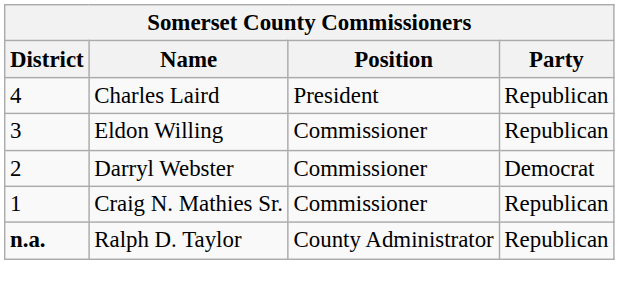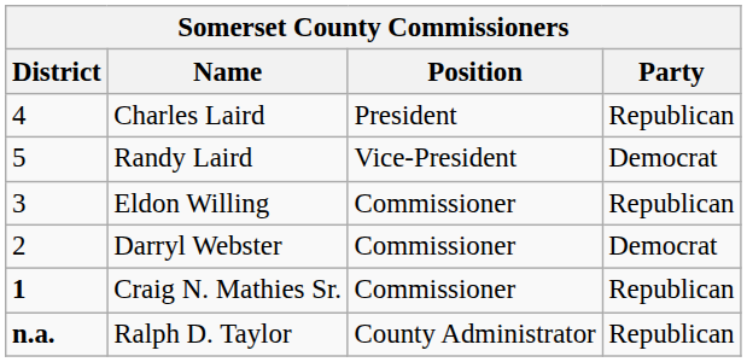 <table class="wikitable">
 <tr>
 <th colspan="4">Somerset County Commissioners</th>
 </tr>
 <tr>
 <th>District</th>
 <th>Name</th>
 <th>Position</th>
 <th>Party</th>
 </tr>
 <tr>
 <td>4</td>
 <td>Charles Laird</td>
 <td>President</td>
 <td>Republican</td>
 </tr>
 <tr>
+<td>5</td>
+<td>Randy Laird</td>
+<td>Vice-President</td>
+<td>Democrat</td>
+</tr>
+<tr>
 <td>3</td>
 <td>Eldon Willing</td>
 <td>Commissioner</td>
 <td>Republican</td>
 </tr>
 <tr>
 <td>2</td>
 <td>Darryl Webster</td>
 <td>Commissioner</td>
 <td>Democrat</td>
 </tr>
 <tr>
-<td>1</td>
+<td><strong>1</strong></td>
 <td>Craig N. Mathies Sr.</td>
 <td>Commissioner</td>
 <td>Republican</td>
 </tr>
 <tr>
 <td><strong>n.a.</strong></td>
 <td>Ralph D. Taylor</td>
 <td>County Administrator</td>
 <td>Republican</td>
 </tr>
 </table>
